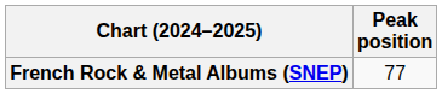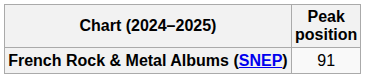 <table class="wikitable sortable plainrowheaders" style="text-align:center">
 <tr>
 <th scope="col">Chart (2024–2025)</th>
 <th scope="col">Peak<br>position</th>
 </tr>
 <tr>
 <th scope="row">French Rock & Metal Albums (<a href='#'>SNEP</a>)</th>
-<td>77</td>
+<td>91</td>
 </tr>
 <tr>
 </tr>
 <tr>
 </tr>
 <tr>
 </tr>
 </table>
